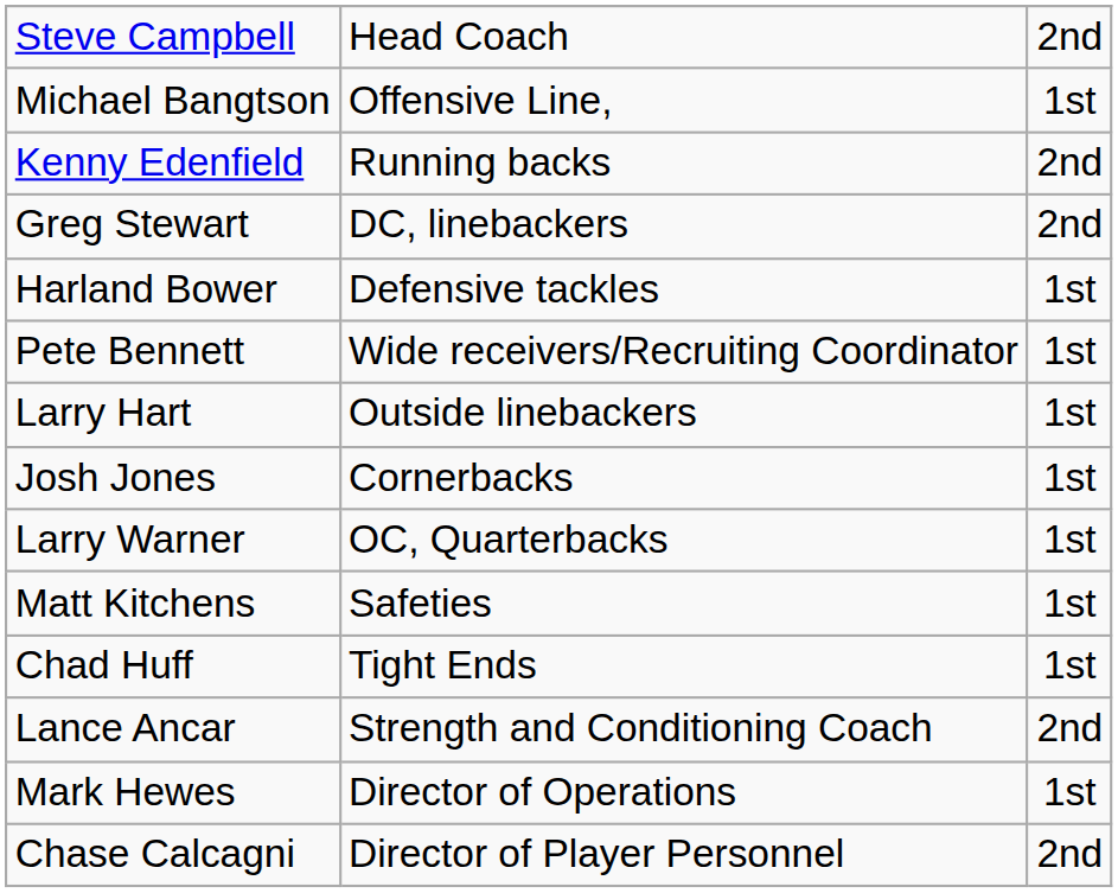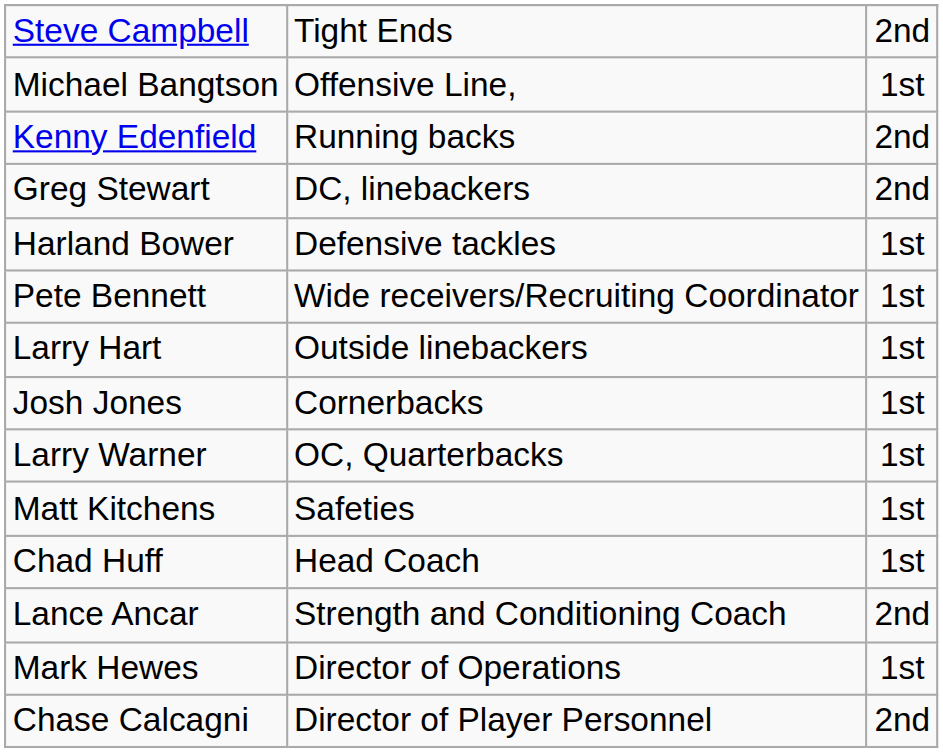 <table class="wikitable">
 <tr>
 </tr>
 <tr>
 <td><a href='#'>Steve Campbell</a></td>
-<td>Head Coach</td>
+<td>Tight Ends</td>
 <td align=center>2nd</td>
 </tr>
 <tr>
 <td>Michael Bangtson</td>
 <td>Offensive Line,</td>
 <td align=center>1st</td>
 </tr>
 <tr>
 <td><a href='#'>Kenny Edenfield</a></td>
 <td>Running backs</td>
 <td align=center>2nd</td>
 </tr>
 <tr>
 <td>Greg Stewart</td>
 <td>DC, linebackers</td>
 <td align=center>2nd</td>
 </tr>
 <tr>
 <td>Harland Bower</td>
 <td>Defensive tackles</td>
 <td align=center>1st</td>
 </tr>
 <tr>
 <td>Pete Bennett</td>
 <td>Wide receivers/Recruiting Coordinator</td>
 <td align=center>1st</td>
 </tr>
 <tr>
 <td>Larry Hart</td>
 <td>Outside linebackers</td>
 <td align=center>1st</td>
 </tr>
 <tr>
 <td>Josh Jones</td>
 <td>Cornerbacks</td>
 <td align=center>1st</td>
 </tr>
 <tr>
 <td>Larry Warner</td>
 <td>OC, Quarterbacks</td>
 <td align=center>1st</td>
 </tr>
 <tr>
 <td>Matt Kitchens</td>
 <td>Safeties</td>
 <td align=center>1st</td>
 </tr>
 <tr>
 <td>Chad Huff</td>
-<td>Tight Ends</td>
+<td>Head Coach</td>
 <td align=center>1st</td>
 </tr>
 <tr>
 <td>Lance Ancar</td>
 <td>Strength and Conditioning Coach</td>
 <td align=center>2nd</td>
 </tr>
 <tr>
 <td>Mark Hewes</td>
 <td>Director of Operations</td>
 <td align=center>1st</td>
 </tr>
 <tr>
 <td>Chase Calcagni</td>
 <td>Director of Player Personnel</td>
 <td align=center>2nd</td>
 </tr>
 </table>
